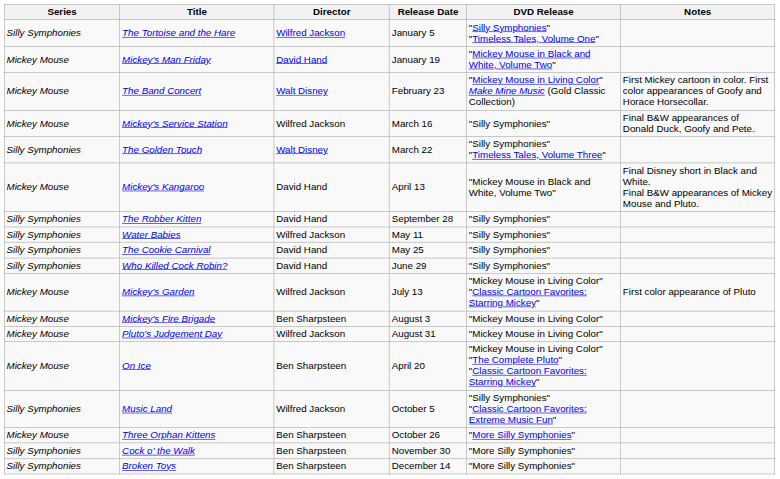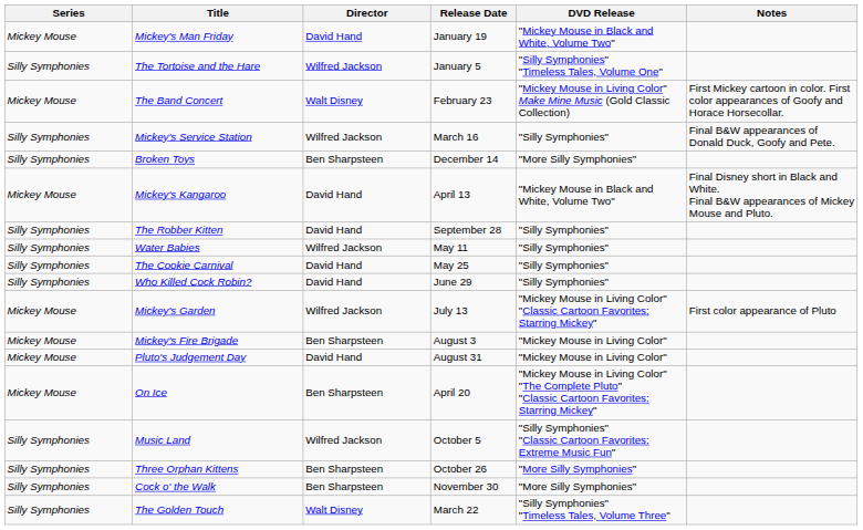 <table class="wikitable" style="width:100%;">
 <tr>
 <th style="width:15%;">Series</th>
 <th style="width:20%;">Title</th>
 <th style="width:15%;">Director</th>
 <th style="width:10%;">Release Date</th>
 <th style="width:20%;">DVD Release</th>
 <th style="width:20%;">Notes</th>
+</tr>
+<tr>
+<td><em>Mickey Mouse</em></td>
+<td><em><a href='#'>Mickey's Man Friday</a></em></td>
+<td><a href='#'>David Hand</a></td>
+<td>January 19</td>
+<td>"<a href='#'>Mickey Mouse in Black and White, Volume Two</a>"</td>
+<td></td>
 </tr>
 <tr>
 <td><em>Silly Symphonies</em></td>
 <td><em><a href='#'>The Tortoise and the Hare</a></em> </td>
 <td><a href='#'>Wilfred Jackson</a></td>
 <td>January 5</td>
 <td>"<a href='#'>Silly Symphonies</a>" <br>"<a href='#'>Timeless Tales, Volume One</a>"</td>
 <td></td>
 </tr>
 <tr>
 <td><em>Mickey Mouse</em></td>
-<td><em><a href='#'>Mickey's Man Friday</a></em></td>
-<td><a href='#'>David Hand</a></td>
-<td>January 19</td>
-<td>"<a href='#'>Mickey Mouse in Black and White, Volume Two</a>"</td>
-<td></td>
-</tr>
-<tr>
-<td><em>Mickey Mouse</em></td>
 <td><em><a href='#'>The Band Concert</a></em></td>
 <td><a href='#'>Walt Disney</a></td>
 <td>February 23</td>
 <td>"<a href='#'>Mickey Mouse in Living Color</a>" <br><em><a href='#'>Make Mine Music</a></em> (Gold Classic Collection)</td>
 <td>First Mickey cartoon in color. First color appearances of Goofy and Horace Horsecollar.</td>
 </tr>
 <tr>
-<td><em>Mickey Mouse</em></td>
+<td><em>Silly Symphonies</em></td>
 <td><em><a href='#'>Mickey's Service Station</a></em></td>
 <td>Wilfred Jackson</td>
 <td>March 16</td>
 <td>"Silly Symphonies"</td>
 <td>Final B&W appearances of Donald Duck, Goofy and Pete.</td>
 </tr>
 <tr>
 <td><em>Silly Symphonies</em></td>
-<td><em><a href='#'>The Golden Touch</a></em></td>
-<td><a href='#'>Walt Disney</a></td>
-<td>March 22</td>
-<td>"Silly Symphonies" <br>"<a href='#'>Timeless Tales, Volume Three</a>"</td>
+<td><em><a href='#'>Broken Toys</a></em></td>
+<td>Ben Sharpsteen</td>
+<td>December 14</td>
+<td>"More Silly Symphonies"</td>
 <td></td>
 </tr>
 <tr>
 <td><em>Mickey Mouse</em></td>
 <td><em><a href='#'>Mickey's Kangaroo</a></em></td>
 <td>David Hand</td>
 <td>April 13</td>
 <td>"Mickey Mouse in Black and White, Volume Two"</td>
 <td>Final Disney short in Black and White. <br>Final B&W appearances of Mickey Mouse and Pluto.</td>
 </tr>
 <tr>
 <td><em>Silly Symphonies</em></td>
 <td><em><a href='#'>The Robber Kitten</a></em></td>
 <td>David Hand</td>
 <td>September 28</td>
 <td>"Silly Symphonies"</td>
 <td></td>
 </tr>
 <tr>
 <td><em>Silly Symphonies</em></td>
 <td><em><a href='#'>Water Babies</a></em></td>
 <td>Wilfred Jackson</td>
 <td>May 11</td>
 <td>"Silly Symphonies"</td>
 <td></td>
 </tr>
 <tr>
 <td><em>Silly Symphonies</em></td>
 <td><em><a href='#'>The Cookie Carnival</a></em></td>
 <td>David Hand</td>
 <td>May 25</td>
 <td>"Silly Symphonies"</td>
 <td></td>
 </tr>
 <tr>
 <td><em>Silly Symphonies</em></td>
 <td><em><a href='#'>Who Killed Cock Robin?</a></em> </td>
 <td>David Hand</td>
 <td>June 29</td>
 <td>"Silly Symphonies"</td>
 <td></td>
 </tr>
 <tr>
 <td><em>Mickey Mouse</em></td>
 <td><em><a href='#'>Mickey's Garden</a></em></td>
 <td>Wilfred Jackson</td>
 <td>July 13</td>
 <td>"Mickey Mouse in Living Color" <br>"<a href='#'>Classic Cartoon Favorites: Starring Mickey</a>"</td>
 <td>First color appearance of Pluto</td>
 </tr>
 <tr>
 <td><em>Mickey Mouse</em></td>
 <td><em><a href='#'>Mickey's Fire Brigade</a></em></td>
 <td>Ben Sharpsteen</td>
 <td>August 3</td>
 <td>"Mickey Mouse in Living Color"</td>
 <td></td>
 </tr>
 <tr>
 <td><em>Mickey Mouse</em></td>
 <td><em><a href='#'>Pluto's Judgement Day</a></em></td>
-<td>Wilfred Jackson</td>
+<td>David Hand</td>
 <td>August 31</td>
 <td>"Mickey Mouse in Living Color"</td>
 <td></td>
 </tr>
 <tr>
 <td><em>Mickey Mouse</em></td>
 <td><em><a href='#'>On Ice</a></em></td>
 <td>Ben Sharpsteen</td>
 <td>April 20</td>
 <td>"Mickey Mouse in Living Color" <br>"<a href='#'>The Complete Pluto</a>" <br>"<a href='#'>Classic Cartoon Favorites: Starring Mickey</a>"</td>
 <td></td>
 </tr>
 <tr>
 <td><em>Silly Symphonies</em></td>
 <td><em><a href='#'>Music Land</a></em></td>
 <td>Wilfred Jackson</td>
 <td>October 5</td>
 <td>"Silly Symphonies" <br>"<a href='#'>Classic Cartoon Favorites: Extreme Music Fun</a>"</td>
 <td></td>
 </tr>
 <tr>
-<td><em>Mickey Mouse</em></td>
+<td><em>Silly Symphonies</em></td>
 <td><em><a href='#'>Three Orphan Kittens</a></em> </td>
 <td>Ben Sharpsteen</td>
 <td>October 26</td>
 <td>"<a href='#'>More Silly Symphonies</a>"</td>
 <td></td>
 </tr>
 <tr>
 <td><em>Silly Symphonies</em></td>
 <td><em><a href='#'>Cock o' the Walk</a></em></td>
 <td>Ben Sharpsteen</td>
 <td>November 30</td>
 <td>"More Silly Symphonies"</td>
 <td></td>
 </tr>
 <tr>
 <td><em>Silly Symphonies</em></td>
-<td><em><a href='#'>Broken Toys</a></em></td>
-<td>Ben Sharpsteen</td>
-<td>December 14</td>
-<td>"More Silly Symphonies"</td>
+<td><em><a href='#'>The Golden Touch</a></em></td>
+<td><a href='#'>Walt Disney</a></td>
+<td>March 22</td>
+<td>"Silly Symphonies" <br>"<a href='#'>Timeless Tales, Volume Three</a>"</td>
 <td></td>
 </tr>
 </table>
